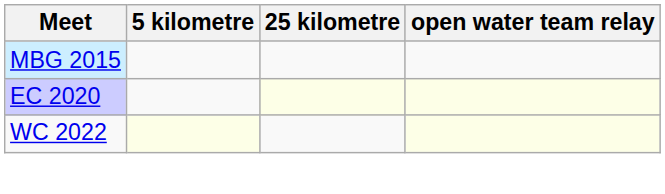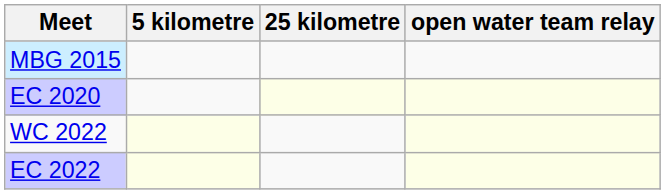 <table class="sortable wikitable">
 <tr>
 <th>Meet</th>
 <th class="unsortable">5 kilometre</th>
 <th class="unsortable">25 kilometre</th>
 <th class="unsortable">open water team relay</th>
 </tr>
 <tr>
 <td style="background:#cceeff"><a href='#'>MBG 2015</a></td>
 <td align="center"></td>
 <td></td>
 <td align="center"></td>
 </tr>
 <tr>
 <td style="background:#ccccff"><a href='#'>EC 2020</a></td>
 <td align="center"></td>
 <td style="background:#fdffe7"></td>
 <td style="background:#fdffe7"></td>
 </tr>
 <tr>
 <td><a href='#'>WC 2022</a></td>
 <td style="background:#fdffe7"></td>
 <td align="center"></td>
 <td style="background:#fdffe7"></td>
 </tr>
+<tr>
+<td style="background:#ccccff"><a href='#'>EC 2022</a></td>
+<td style="background:#fdffe7"></td>
+<td align="center"></td>
+<td style="background:#fdffe7"></td>
+</tr>
 </table>
